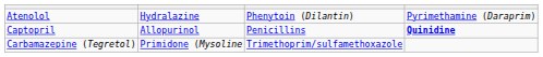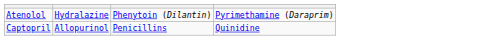 <table class="wikitable">
 <tr>
 <th></th>
 <th></th>
 <th></th>
 <th></th>
 </tr>
 <tr>
 <td><a href='#'>Atenolol</a></td>
 <td><a href='#'>Hydralazine</a></td>
 <td><a href='#'>Phenytoin</a> (<em>Dilantin</em>)</td>
 <td><a href='#'>Pyrimethamine</a> (<em>Daraprim</em>)</td>
 </tr>
 <tr>
 <td><a href='#'>Captopril</a></td>
 <td><a href='#'>Allopurinol</a></td>
 <td><a href='#'>Penicillins</a></td>
-<td><strong><a href='#'>Quinidine</a></strong></td>
-</tr>
-<tr>
-<td><a href='#'>Carbamazepine</a> (<em>Tegretol</em>)</td>
-<td><a href='#'>Primidone</a> (<em>Mysoline</em></td>
-<td><a href='#'>Trimethoprim/sulfamethoxazole</a></td>
-<td></td>
+<td><a href='#'>Quinidine</a></td>
 </tr>
 </table>
